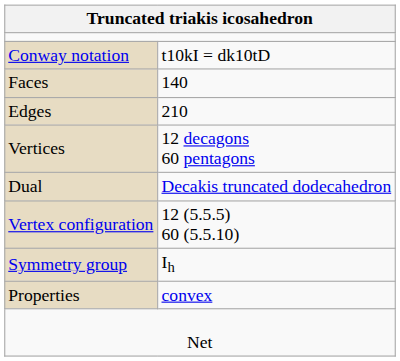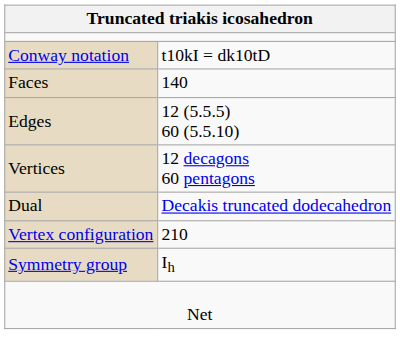 <table class=wikitable align="right">
 <tr>
 <th bgcolor=#e7dcc3 colspan=2>Truncated triakis icosahedron</th>
 </tr>
 <tr>
 <td align=center colspan=2></td>
 </tr>
 <tr>
 <td bgcolor=#e7dcc3><a href='#'>Conway notation</a></td>
 <td>t10kI = dk10tD</td>
 </tr>
 <tr>
 <td bgcolor=#e7dcc3>Faces</td>
 <td>140</td>
 </tr>
 <tr>
 <td bgcolor=#e7dcc3>Edges</td>
-<td>210</td>
+<td>12 (5.5.5)<br>60 (5.5.10)</td>
 </tr>
 <tr>
 <td bgcolor=#e7dcc3>Vertices</td>
 <td>12 <a href='#'>decagons</a><br>60 <a href='#'>pentagons</a></td>
 </tr>
 <tr>
 <td bgcolor=#e7dcc3>Dual</td>
 <td><a href='#'>Decakis truncated dodecahedron</a></td>
 </tr>
 <tr>
 <td bgcolor=#e7dcc3><a href='#'>Vertex configuration</a></td>
-<td>12 (5.5.5)<br>60 (5.5.10)</td>
+<td>210</td>
 </tr>
 <tr>
 <td bgcolor=#e7dcc3><a href='#'>Symmetry group</a></td>
 <td>I<sub>h</sub></td>
 </tr>
-<tr>
-<td bgcolor=#e7dcc3>Properties</td>
-<td><a href='#'>convex</a></td>
-</tr>
 <tr align=center>
 <td colspan=2><br>Net</td>
 </tr>
 </table>
